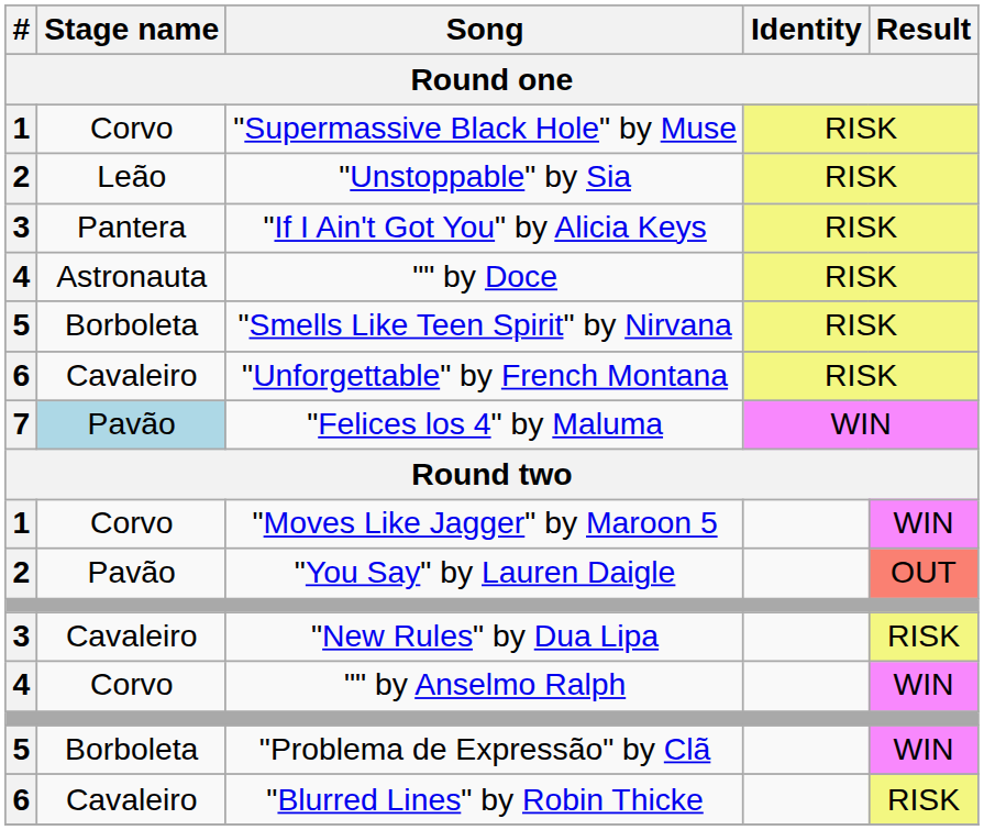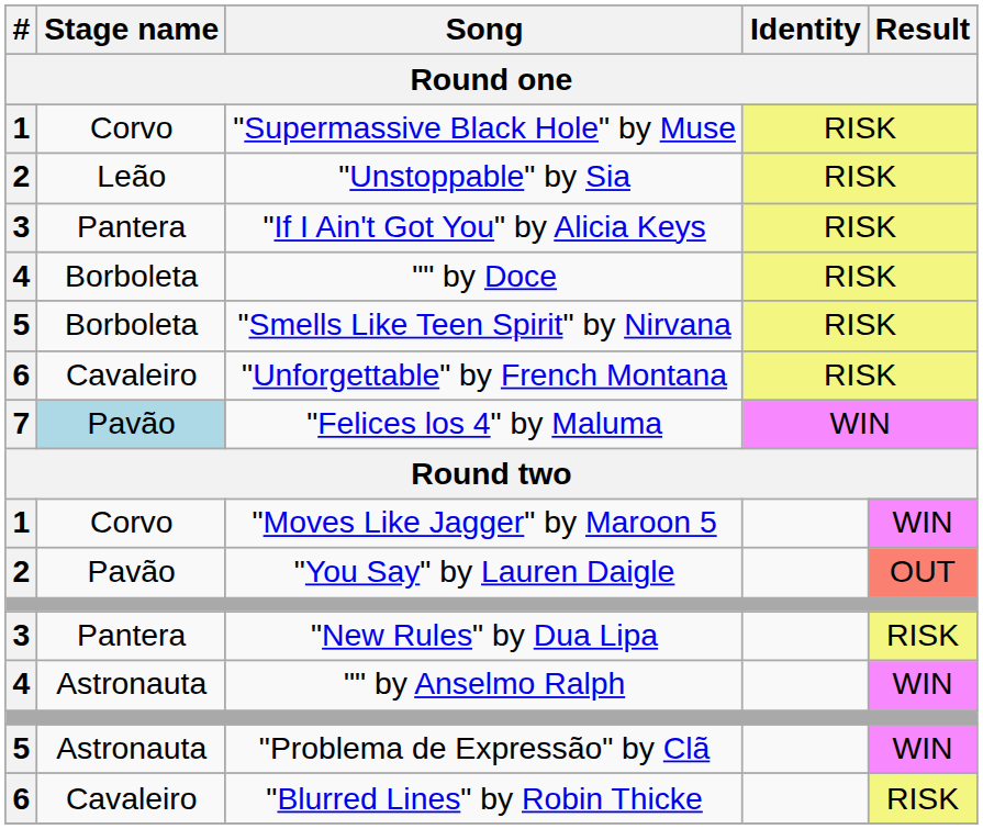 <table class="wikitable plainrowheaders" style="text-align: center;">
 <tr>
 <th>#</th>
 <th>Stage name</th>
 <th>Song</th>
 <th>Identity</th>
 <th>Result</th>
 </tr>
 <tr>
 <th colspan="5">Round one</th>
 </tr>
 <tr>
 <th>1</th>
 <td>Corvo</td>
 <td>"<a href='#'>Supermassive Black Hole</a>" by <a href='#'>Muse</a></td>
 <td colspan="2" bgcolor="#F3F781">RISK</td>
 </tr>
 <tr>
 <th>2</th>
 <td>Leão</td>
 <td>"<a href='#'>Unstoppable</a>" by <a href='#'>Sia</a></td>
 <td colspan="2" bgcolor="#F3F781">RISK</td>
 </tr>
 <tr>
 <th>3</th>
 <td>Pantera</td>
 <td>"<a href='#'>If I Ain't Got You</a>" by <a href='#'>Alicia Keys</a></td>
 <td colspan="2" bgcolor="#F3F781">RISK</td>
 </tr>
 <tr>
 <th>4</th>
-<td>Astronauta</td>
+<td>Borboleta</td>
 <td>"" by <a href='#'>Doce</a></td>
 <td colspan="2" bgcolor="#F3F781">RISK</td>
 </tr>
 <tr>
 <th>5</th>
 <td>Borboleta</td>
 <td>"<a href='#'>Smells Like Teen Spirit</a>" by <a href='#'>Nirvana</a></td>
 <td colspan="2" bgcolor="#F3F781">RISK</td>
 </tr>
 <tr>
 <th>6</th>
 <td>Cavaleiro</td>
 <td>"<a href='#'>Unforgettable</a>" by <a href='#'>French Montana</a></td>
 <td colspan="2" bgcolor="#F3F781">RISK</td>
 </tr>
 <tr>
 <th>7</th>
 <td style="background: lightblue;">Pavão</td>
 <td>"<a href='#'>Felices los 4</a>" by <a href='#'>Maluma</a></td>
 <td colspan="2" bgcolor="#F888FD">WIN</td>
 </tr>
 <tr>
 <th colspan="5">Round two</th>
 </tr>
 <tr>
 <th>1</th>
 <td>Corvo</td>
 <td>"<a href='#'>Moves Like Jagger</a>" by <a href='#'>Maroon 5</a></td>
 <td></td>
 <td bgcolor="F888FD">WIN</td>
 </tr>
 <tr>
 <th>2</th>
 <td>Pavão</td>
 <td>"<a href='#'>You Say</a>" by <a href='#'>Lauren Daigle</a></td>
 <td></td>
 <td bgcolor="salmon">OUT</td>
 </tr>
 <tr>
 <td colspan="5" style="background:darkgray"></td>
 </tr>
 <tr>
 <th>3</th>
-<td>Cavaleiro</td>
+<td>Pantera</td>
 <td>"<a href='#'>New Rules</a>" by <a href='#'>Dua Lipa</a></td>
 <td></td>
 <td bgcolor="F3F781">RISK</td>
 </tr>
 <tr>
 <th>4</th>
-<td>Corvo</td>
+<td>Astronauta</td>
 <td>"" by <a href='#'>Anselmo Ralph</a></td>
 <td></td>
 <td bgcolor="F888FD">WIN</td>
 </tr>
 <tr>
 <td colspan="5" style="background:darkgray"></td>
 </tr>
 <tr>
 <th>5</th>
-<td>Borboleta</td>
+<td>Astronauta</td>
 <td>"Problema de Expressão" by <a href='#'>Clã</a></td>
 <td></td>
 <td bgcolor="F888FD">WIN</td>
 </tr>
 <tr>
 <th>6</th>
 <td>Cavaleiro</td>
 <td>"<a href='#'>Blurred Lines</a>" by <a href='#'>Robin Thicke</a></td>
 <td></td>
 <td bgcolor="F3F781">RISK</td>
 </tr>
 <tr>
 </tr>
 </table>
